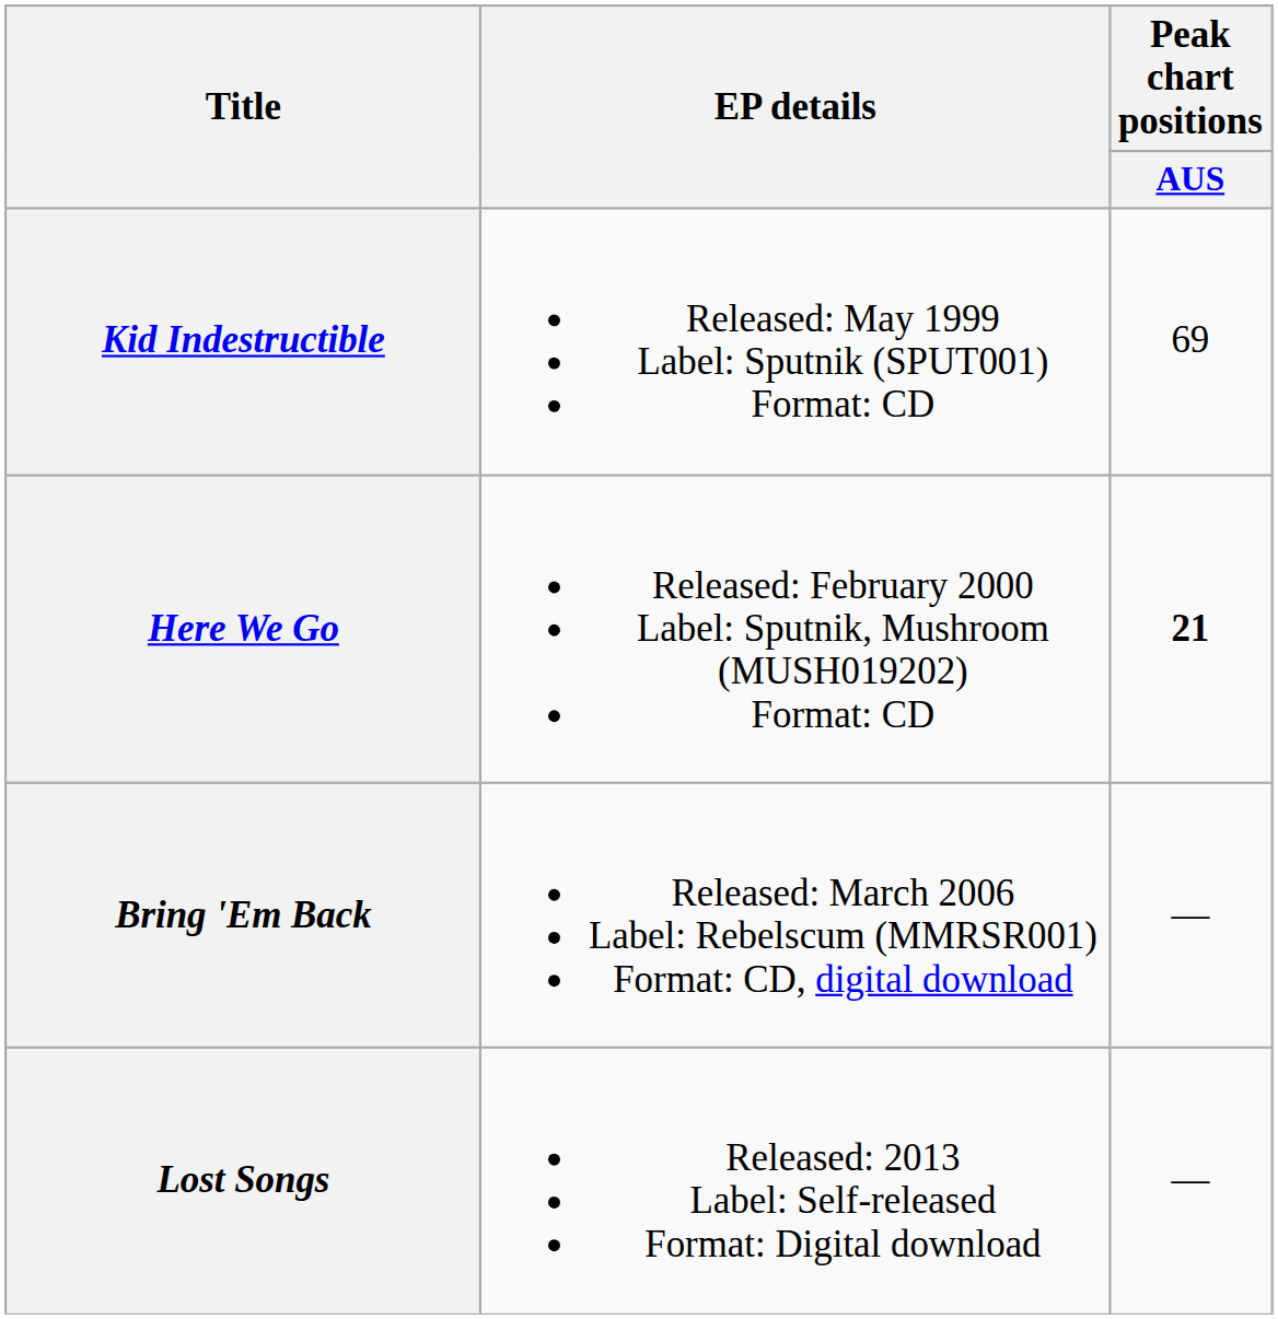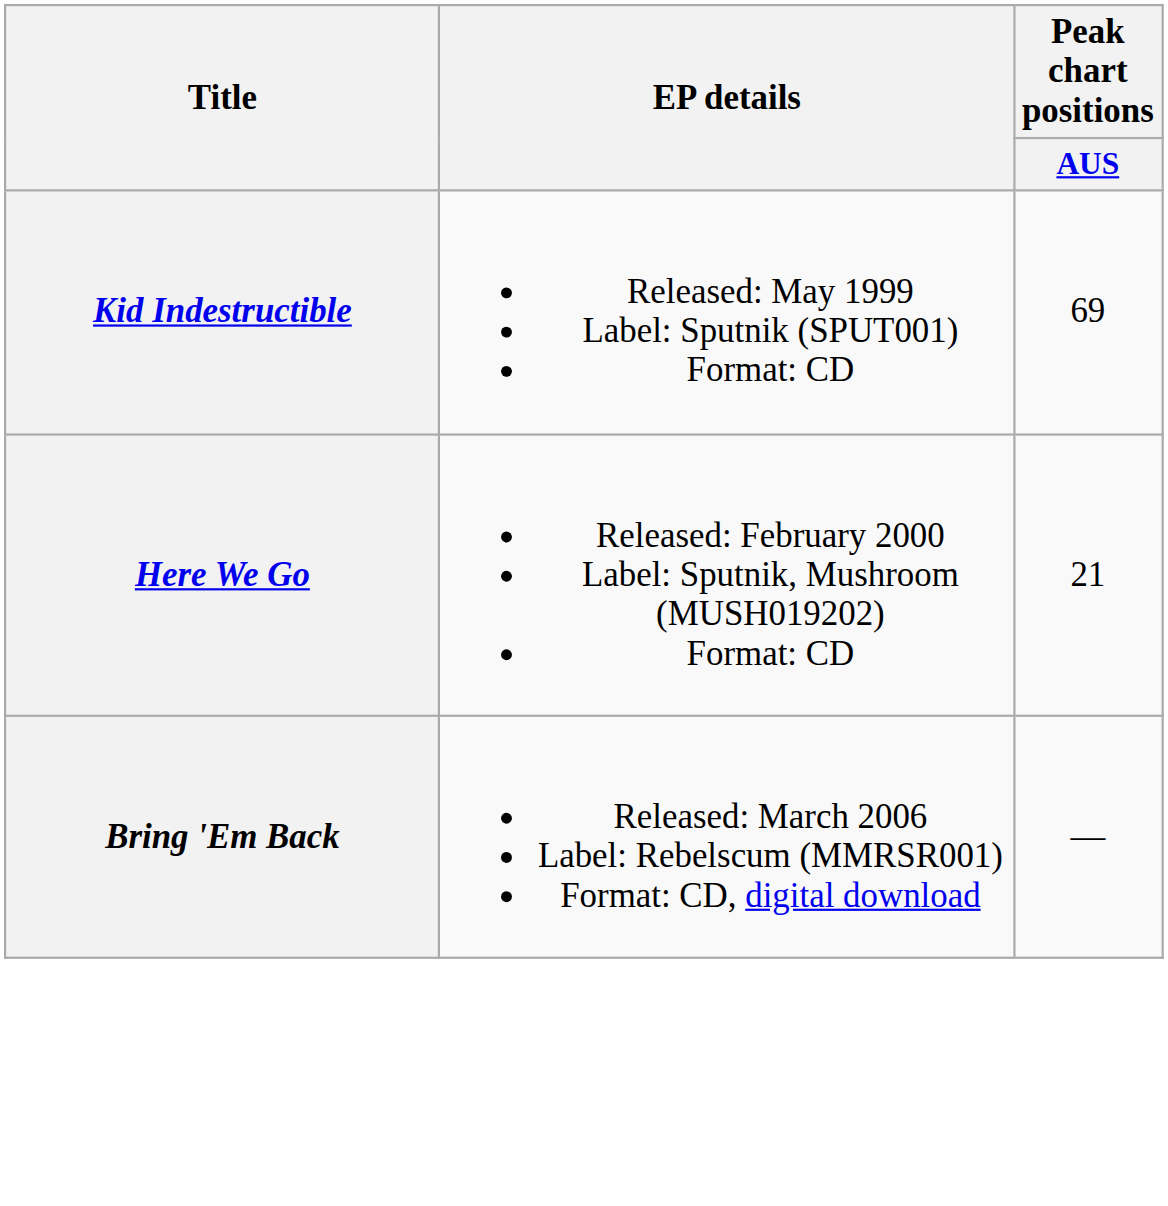 <table class="wikitable plainrowheaders" style="text-align:center;" border="1">
 <tr>
 <th scope="col" rowspan="2" style="width:12em;">Title</th>
 <th scope="col" rowspan="2" style="width:16em;">EP details</th>
 <th scope="col" colspan="1">Peak chart positions</th>
 </tr>
 <tr>
 <th style="width:3em;font-size:90%"><a href='#'>AUS</a><br></th>
 </tr>
 <tr>
 <th scope="row"><em><a href='#'>Kid Indestructible</a></em></th>
 <td><br><ul><li>Released: May 1999</li><li>Label: Sputnik (SPUT001)</li><li>Format: CD</li></ul></td>
 <td>69</td>
 </tr>
 <tr>
 <th scope="row"><em><a href='#'>Here We Go</a></em></th>
 <td><br><ul><li>Released: February 2000</li><li>Label: Sputnik, Mushroom (MUSH019202)</li><li>Format: CD</li></ul></td>
-<td><strong>21</strong></td>
+<td>21</td>
 </tr>
 <tr>
 <th scope="row"><em>Bring 'Em Back</em></th>
 <td><br><ul><li>Released: March 2006</li><li>Label: Rebelscum (MMRSR001)</li><li>Format: CD, <a href='#'>digital download</a></li></ul></td>
 <td>—</td>
 </tr>
-<tr>
-<th scope="row"><em>Lost Songs</em></th>
-<td><br><ul><li>Released: 2013</li><li>Label: Self-released</li><li>Format: Digital download</li></ul></td>
-<td>—</td>
-</tr>
 </table>
